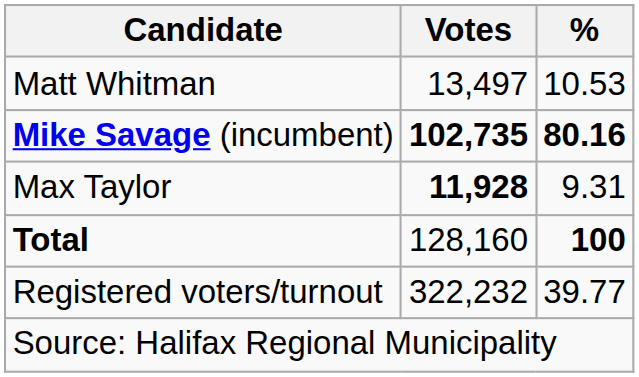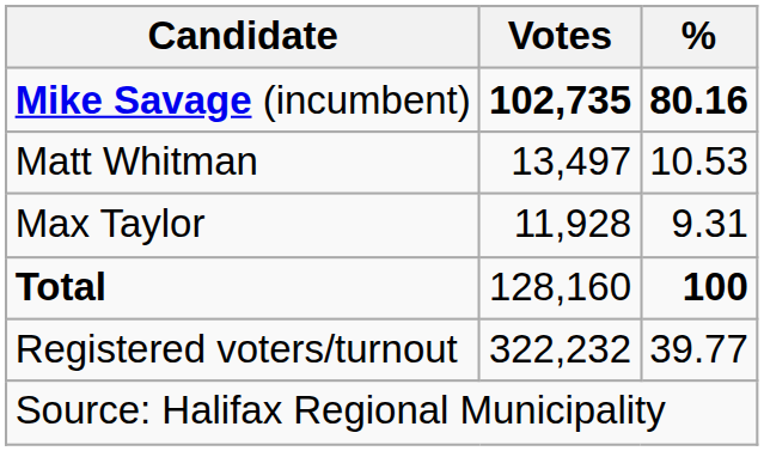 <table class=wikitable style=text-align:right>
 <tr>
 <th>Candidate</th>
 <th>Votes</th>
 <th>%</th>
 </tr>
 <tr>
+<td align=left><strong><a href='#'>Mike Savage</a></strong> (incumbent)</td>
+<td><strong>102,735</strong></td>
+<td><strong>80.16</strong></td>
+</tr>
+<tr>
 <td align=left>Matt Whitman</td>
 <td>13,497</td>
 <td>10.53</td>
 </tr>
 <tr>
-<td align=left><strong><a href='#'>Mike Savage</a></strong> (incumbent)</td>
-<td><strong>102,735</strong></td>
-<td><strong>80.16</strong></td>
-</tr>
-<tr>
 <td align=left>Max Taylor</td>
-<td><strong>11,928</strong></td>
+<td>11,928</td>
 <td>9.31</td>
 </tr>
 <tr>
 <td align=left><strong>Total</strong></td>
 <td>128,160</td>
 <td><strong>100</strong></td>
 </tr>
 <tr>
 <td align=left>Registered voters/turnout</td>
 <td>322,232</td>
 <td>39.77</td>
 </tr>
 <tr>
 <td align=left colspan=3>Source: Halifax Regional Municipality</td>
 </tr>
 </table>
